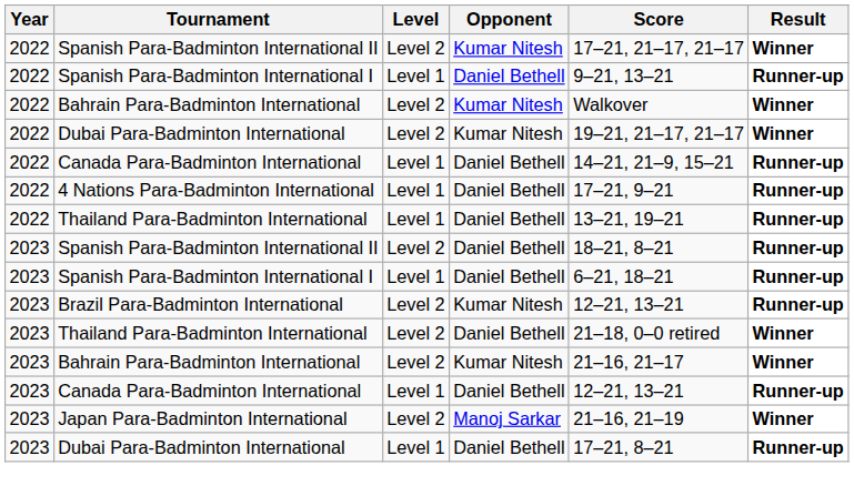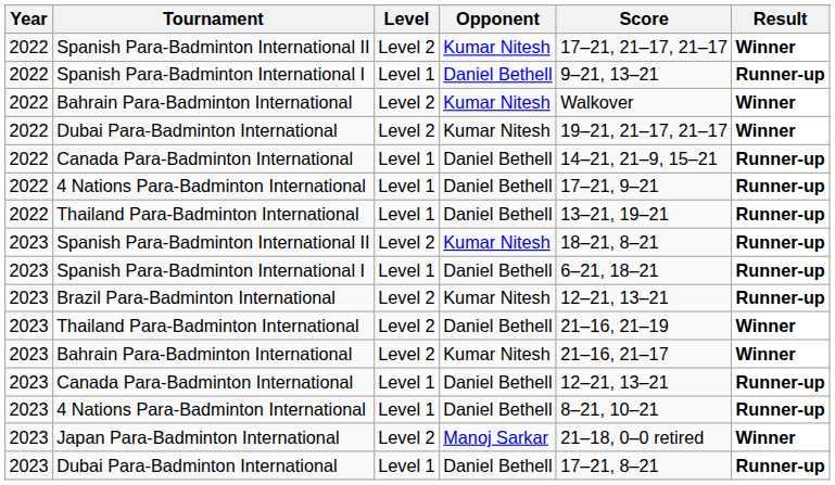 <table class="sortable wikitable" style="font-size: 90%;">
 <tr>
 <th>Year</th>
 <th>Tournament</th>
 <th>Level</th>
 <th>Opponent</th>
 <th>Score</th>
 <th>Result</th>
 </tr>
 <tr>
 <td align="center">2022</td>
 <td align="left">Spanish Para-Badminton International II</td>
 <td align="left">Level 2</td>
 <td align="left"> <a href='#'>Kumar Nitesh</a></td>
 <td align="left">17–21, 21–17, 21–17</td>
 <td style="text-align:left; background:white"> <strong>Winner</strong></td>
 </tr>
 <tr>
 <td align="center">2022</td>
 <td align="left">Spanish Para-Badminton International I</td>
 <td align="left">Level 1</td>
 <td align="left"> <a href='#'>Daniel Bethell</a></td>
 <td align="left">9–21, 13–21</td>
 <td style="text-align:left; background:white"> <strong>Runner-up</strong></td>
 </tr>
 <tr>
 <td align="center">2022</td>
 <td align="left">Bahrain Para-Badminton International</td>
 <td align="left">Level 2</td>
 <td align="left"> <a href='#'>Kumar Nitesh</a></td>
 <td align="left">Walkover</td>
 <td style="text-align:left; background:white"> <strong>Winner</strong></td>
 </tr>
 <tr>
 <td align="center">2022</td>
 <td align="left">Dubai Para-Badminton International</td>
 <td align="left">Level 2</td>
 <td align="left"> Kumar Nitesh</td>
 <td align="left">19–21, 21–17, 21–17</td>
 <td style="text-align:left; background:white"> <strong>Winner</strong></td>
 </tr>
 <tr>
 <td align="center">2022</td>
 <td align="left">Canada Para-Badminton International</td>
 <td align="left">Level 1</td>
 <td align="left"> Daniel Bethell</td>
 <td align="left">14–21, 21–9, 15–21</td>
 <td style="text-align:left; background:white"> <strong>Runner-up</strong></td>
 </tr>
 <tr>
 <td align="center">2022</td>
 <td align="left">4 Nations Para-Badminton International</td>
 <td align="left">Level 1</td>
 <td align="left"> Daniel Bethell</td>
 <td align="left">17–21, 9–21</td>
 <td style="text-align:left; background:white"> <strong>Runner-up</strong></td>
 </tr>
 <tr>
 <td align="center">2022</td>
 <td align="left">Thailand Para-Badminton International</td>
 <td align="left">Level 1</td>
 <td align="left"> Daniel Bethell</td>
 <td align="left">13–21, 19–21</td>
 <td style="text-align:left; background:white"> <strong>Runner-up</strong></td>
 </tr>
 <tr>
 <td align="center">2023</td>
 <td align="left">Spanish Para-Badminton International II</td>
 <td align="left">Level 2</td>
-<td align="left"> Daniel Bethell</td>
+<td align="left"> <a href='#'>Kumar Nitesh</a></td>
 <td align="left">18–21, 8–21</td>
 <td style="text-align:left; background:white"> <strong>Runner-up</strong></td>
 </tr>
 <tr>
 <td align="center">2023</td>
 <td align="left">Spanish Para-Badminton International I</td>
 <td align="left">Level 1</td>
 <td align="left"> Daniel Bethell</td>
 <td align="left">6–21, 18–21</td>
 <td style="text-align:left; background:white"> <strong>Runner-up</strong></td>
 </tr>
 <tr>
 <td align="center">2023</td>
 <td align="left">Brazil Para-Badminton International</td>
 <td align="left">Level 2</td>
 <td align="left"> Kumar Nitesh</td>
 <td align="left">12–21, 13–21</td>
 <td style="text-align:left; background:white"> <strong>Runner-up</strong></td>
 </tr>
 <tr>
 <td align="center">2023</td>
 <td align="left">Thailand Para-Badminton International</td>
 <td align="left">Level 2</td>
 <td align="left"> Daniel Bethell</td>
-<td align="left">21–18, 0–0 retired</td>
+<td align="left">21–16, 21–19</td>
 <td style="text-align:left; background:white"> <strong>Winner</strong></td>
 </tr>
 <tr>
 <td align="center">2023</td>
 <td align="left">Bahrain Para-Badminton International</td>
 <td align="left">Level 2</td>
 <td align="left"> Kumar Nitesh</td>
 <td align="left">21–16, 21–17</td>
 <td style="text-align:left; background:white"> <strong>Winner</strong></td>
 </tr>
 <tr>
 <td align="center">2023</td>
 <td align="left">Canada Para-Badminton International</td>
 <td align="left">Level 1</td>
 <td align="left"> Daniel Bethell</td>
 <td align="left">12–21, 13–21</td>
 <td style="text-align:left; background:white"> <strong>Runner-up</strong></td>
 </tr>
 <tr>
 <td align="center">2023</td>
+<td align="left">4 Nations Para-Badminton International</td>
+<td align="left">Level 1</td>
+<td align="left"> Daniel Bethell</td>
+<td align="left">8–21, 10–21</td>
+<td style="text-align:left; background:white"> <strong>Runner-up</strong></td>
+</tr>
+<tr>
+<td align="center">2023</td>
 <td align="left">Japan Para-Badminton International</td>
 <td align="left">Level 2</td>
 <td align="left"> <a href='#'>Manoj Sarkar</a></td>
-<td align="left">21–16, 21–19</td>
+<td align="left">21–18, 0–0 retired</td>
 <td style="text-align:left; background:white"> <strong>Winner</strong></td>
 </tr>
 <tr>
 <td align="center">2023</td>
 <td align="left">Dubai Para-Badminton International</td>
 <td align="left">Level 1</td>
 <td align="left"> Daniel Bethell</td>
 <td align="left">17–21, 8–21</td>
 <td style="text-align:left; background:white"> <strong>Runner-up</strong></td>
 </tr>
 </table>
